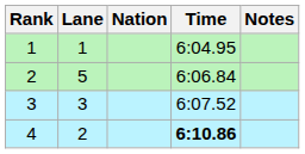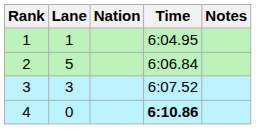 <table class="wikitable sortable" style="text-align:center">
 <tr>
 <th>Rank</th>
 <th>Lane</th>
 <th>Nation</th>
 <th>Time</th>
 <th>Notes</th>
 </tr>
 <tr bgcolor=bbf3bb>
 <td>1</td>
 <td>1</td>
 <td align=left></td>
 <td>6:04.95</td>
 <td></td>
 </tr>
 <tr bgcolor=bbf3bb>
 <td>2</td>
 <td>5</td>
 <td align=left></td>
 <td>6:06.84</td>
 <td></td>
 </tr>
 <tr bgcolor=bbf3ff>
 <td>3</td>
 <td>3</td>
 <td align=left></td>
 <td>6:07.52</td>
 <td></td>
 </tr>
 <tr bgcolor=bbf3ff>
 <td>4</td>
-<td>2</td>
+<td>0</td>
 <td align=left></td>
 <td><strong>6:10.86</strong></td>
 <td></td>
 </tr>
 </table>
